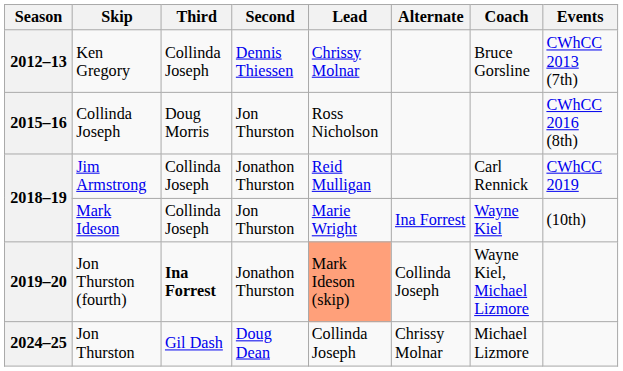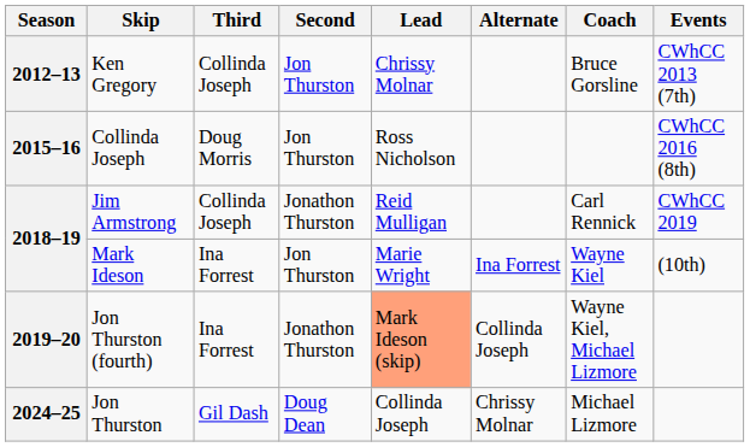 <table class="wikitable">
 <tr>
 <th scope="col" width=60>Season</th>
 <th scope="col">Skip</th>
 <th scope="col">Third</th>
 <th scope="col">Second</th>
 <th scope="col">Lead</th>
 <th scope="col">Alternate</th>
 <th scope="col">Coach</th>
 <th scope="col">Events</th>
 </tr>
 <tr>
 <th scope="row">2012–13</th>
 <td>Ken Gregory</td>
 <td>Collinda Joseph</td>
-<td><a href='#'>Dennis Thiessen</a></td>
+<td><a href='#'>Jon Thurston</a></td>
 <td><a href='#'>Chrissy Molnar</a></td>
 <td></td>
 <td>Bruce Gorsline</td>
 <td><a href='#'>CWhCC 2013</a> (7th)</td>
 </tr>
 <tr>
 <th scope="row">2015–16</th>
 <td>Collinda Joseph</td>
 <td>Doug Morris</td>
 <td>Jon Thurston</td>
 <td>Ross Nicholson</td>
 <td></td>
 <td></td>
 <td><a href='#'>CWhCC 2016</a> (8th)</td>
 </tr>
 <tr>
 <th scope="row" rowspan=2>2018–19</th>
 <td><a href='#'>Jim Armstrong</a></td>
 <td>Collinda Joseph</td>
 <td>Jonathon Thurston</td>
 <td><a href='#'>Reid Mulligan</a></td>
 <td></td>
 <td>Carl Rennick</td>
 <td><a href='#'>CWhCC 2019</a> </td>
 </tr>
 <tr>
 <td><a href='#'>Mark Ideson</a></td>
-<td>Collinda Joseph</td>
+<td>Ina Forrest</td>
 <td>Jon Thurston</td>
 <td><a href='#'>Marie Wright</a></td>
 <td><a href='#'>Ina Forrest</a></td>
 <td><a href='#'>Wayne Kiel</a></td>
 <td> (10th)</td>
 </tr>
 <tr>
 <th scope="row">2019–20</th>
 <td>Jon Thurston (fourth)</td>
-<td><strong>Ina Forrest</strong></td>
+<td>Ina Forrest</td>
 <td>Jonathon Thurston</td>
 <td style="background: lightsalmon;">Mark Ideson (skip)</td>
 <td>Collinda Joseph</td>
 <td>Wayne Kiel,<br><a href='#'>Michael Lizmore</a></td>
 <td> </td>
 </tr>
 <tr>
 <th scope="row">2024–25</th>
 <td>Jon Thurston</td>
 <td><a href='#'>Gil Dash</a></td>
 <td><a href='#'>Doug Dean</a></td>
 <td>Collinda Joseph</td>
 <td>Chrissy Molnar</td>
 <td>Michael Lizmore</td>
 <td> </td>
 </tr>
 </table>
